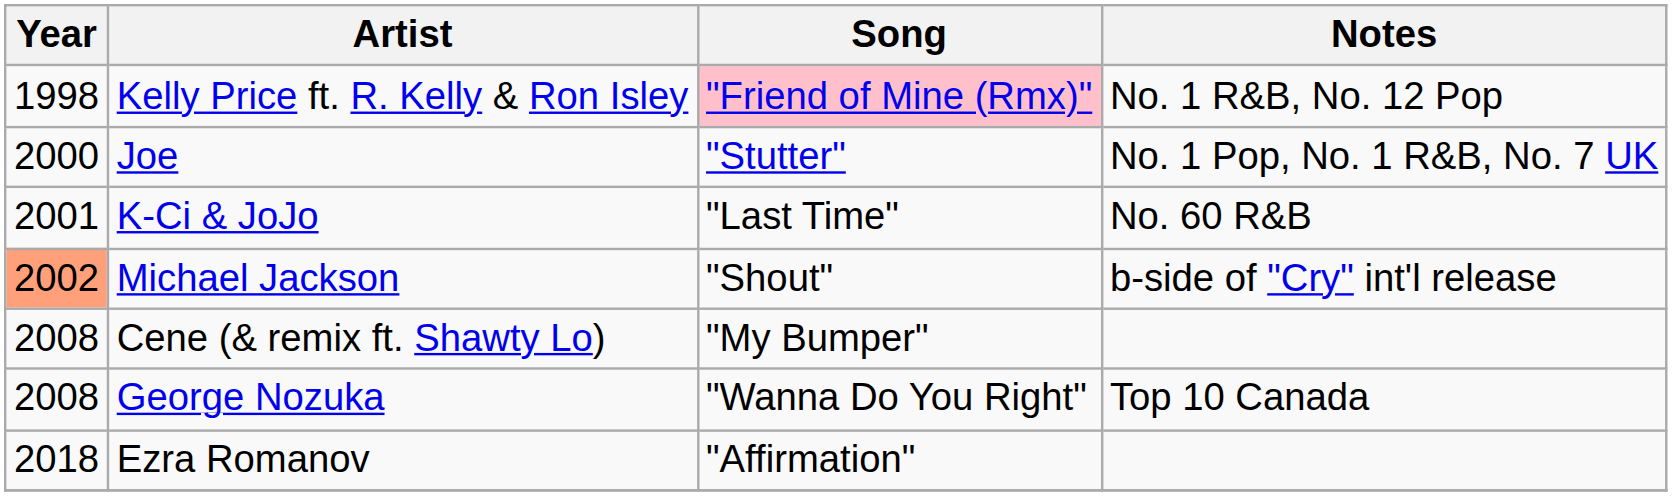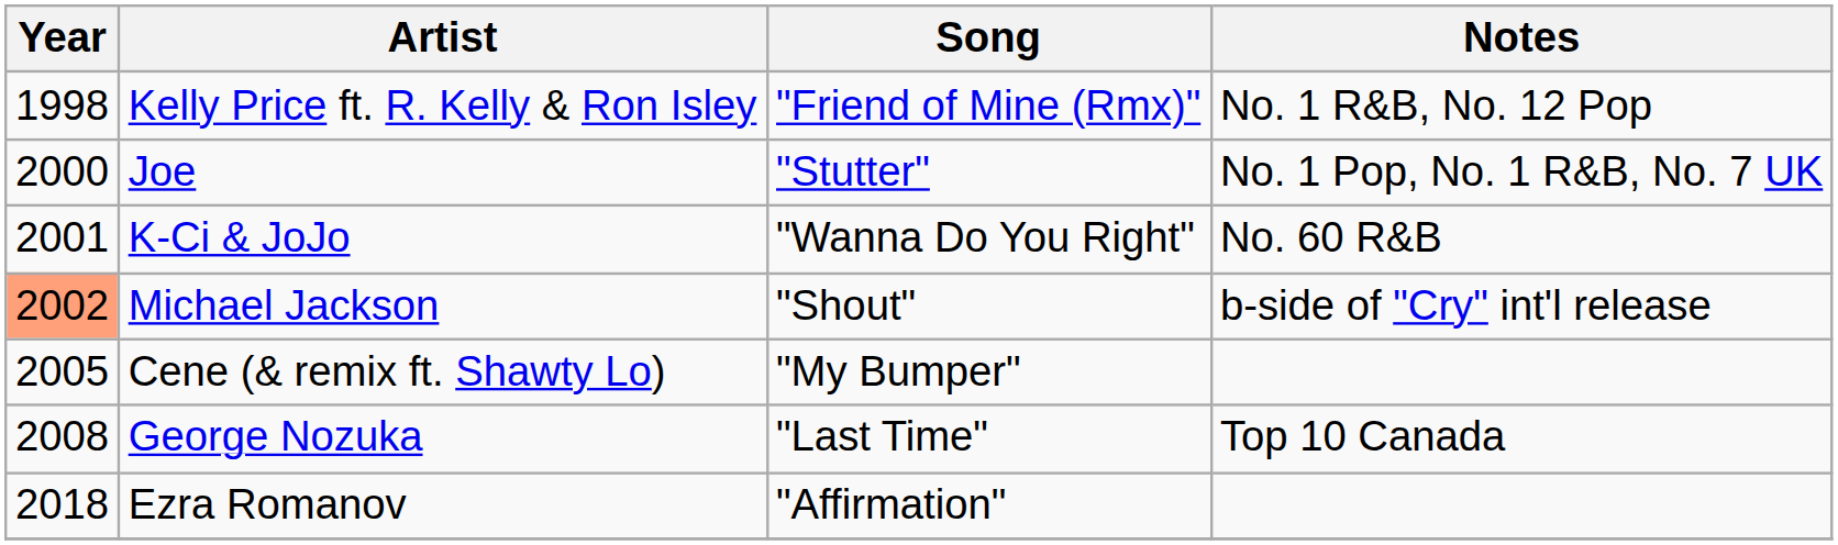 <table class="wikitable sortable">
 <tr>
 <th style="text-align:center;">Year</th>
 <th style="text-align:center;">Artist</th>
 <th style="text-align:center;">Song</th>
 <th style="text-align:center;">Notes</th>
 </tr>
 <tr>
 <td style="text-align:center;">1998</td>
 <td align="left"><a href='#'>Kelly Price</a> ft. <a href='#'>R. Kelly</a> & <a href='#'>Ron Isley</a></td>
-<td align="left" style="background: pink;"><a href='#'>"Friend of Mine (Rmx)"</a></td>
+<td align="left"><a href='#'>"Friend of Mine (Rmx)"</a></td>
 <td align="left">No. 1 R&B, No. 12 Pop</td>
 </tr>
 <tr>
 <td style="text-align:center;">2000</td>
 <td align="left"><a href='#'>Joe</a></td>
 <td align="left"><a href='#'>"Stutter"</a></td>
 <td align="left">No. 1 Pop, No. 1 R&B, No. 7 <a href='#'>UK</a></td>
 </tr>
 <tr>
 <td style="text-align:center;">2001</td>
 <td align="left"><a href='#'>K-Ci & JoJo</a></td>
-<td align="left">"Last Time"</td>
+<td align="left">"Wanna Do You Right"</td>
 <td align="left">No. 60 R&B</td>
 </tr>
 <tr>
 <td style="background: lightsalmon; text-align:center;">2002</td>
 <td align="left"><a href='#'>Michael Jackson</a></td>
 <td align="left">"Shout"</td>
 <td align="left">b-side of <a href='#'>"Cry"</a> int'l release</td>
 </tr>
 <tr>
-<td style="text-align:center;">2008</td>
+<td style="text-align:center;">2005</td>
 <td align="left">Cene (& remix ft. <a href='#'>Shawty Lo</a>)</td>
 <td align="left">"My Bumper"</td>
 <td align="left"></td>
 </tr>
 <tr>
 <td style="text-align:center;">2008</td>
 <td align="left"><a href='#'>George Nozuka</a></td>
-<td align="left">"Wanna Do You Right"</td>
+<td align="left">"Last Time"</td>
 <td align="left">Top 10 Canada</td>
 </tr>
 <tr>
 <td style="text-align:center;">2018</td>
 <td align="left">Ezra Romanov</td>
 <td align="left">"Affirmation"</td>
 <td align="left"></td>
 </tr>
 <tr>
 </tr>
 </table>
